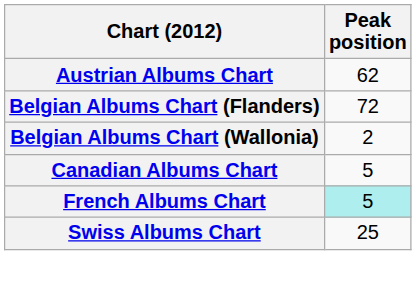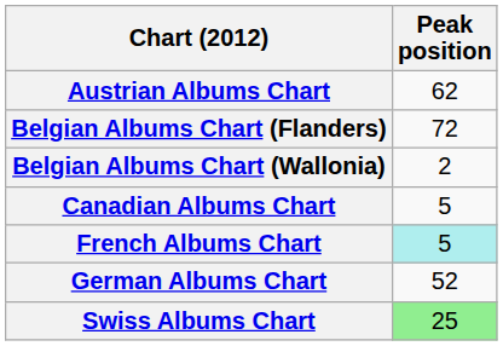 <table class="wikitable sortable plainrowheaders">
 <tr>
 <th scope="col">Chart (2012)</th>
 <th scope="col">Peak<br>position</th>
 </tr>
 <tr>
 <th scope="row"><a href='#'>Austrian Albums Chart</a></th>
 <td align="center">62</td>
 </tr>
 <tr>
 <th scope="row"><a href='#'>Belgian Albums Chart</a> (Flanders)</th>
 <td align="center">72</td>
 </tr>
 <tr>
 <th scope="row"><a href='#'>Belgian Albums Chart</a> (Wallonia)</th>
 <td align="center">2</td>
 </tr>
 <tr>
 <th scope="row"><a href='#'>Canadian Albums Chart</a></th>
 <td align="center">5</td>
 </tr>
 <tr>
 <th scope="row"><a href='#'>French Albums Chart</a></th>
 <td align="center" style="background: paleturquoise;">5</td>
 </tr>
 <tr>
+<th scope="row"><a href='#'>German Albums Chart</a></th>
+<td align="center">52</td>
+</tr>
+<tr>
 <th scope="row"><a href='#'>Swiss Albums Chart</a></th>
-<td align="center">25</td>
+<td align="center" style="background: lightgreen;">25</td>
 </tr>
 </table>
